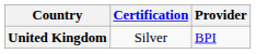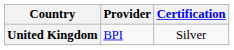 <table class="wikitable plainrowheaders">
 <tr>
 <th>Country</th>
+<th>Provider</th>
 <th><a href='#'>Certification</a></th>
-<th>Provider</th>
 </tr>
 <tr>
 <th scope="row">United Kingdom</th>
+<td><a href='#'>BPI</a></td>
 <td style="text-align:center;">Silver</td>
-<td><a href='#'>BPI</a></td>
 </tr>
 </table>
